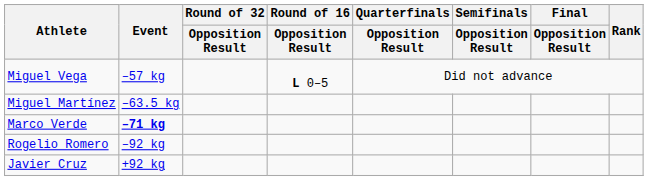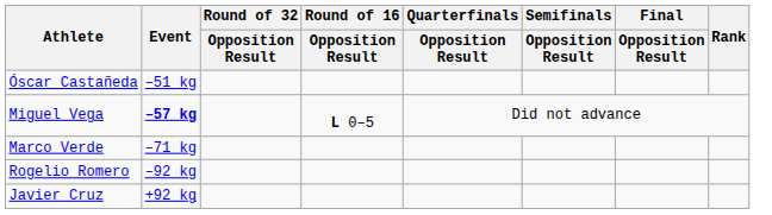 <table class=wikitable style=font-size:90%;text-align:center>
 <tr>
 <th rowspan=2>Athlete</th>
 <th rowspan=2>Event</th>
 <th>Round of 32</th>
 <th>Round of 16</th>
 <th>Quarterfinals</th>
 <th>Semifinals</th>
 <th>Final</th>
 <th rowspan="2">Rank</th>
 </tr>
 <tr>
 <th>Opposition<br>Result</th>
 <th>Opposition<br>Result</th>
 <th>Opposition<br>Result</th>
 <th>Opposition<br>Result</th>
 <th>Opposition<br>Result</th>
 </tr>
-<tr>
-<td align=left><a href='#'>Miguel Vega</a></td>
-<td align=left><a href='#'>–57 kg</a></td>
-<td></td>
-<td><br><strong>L</strong> 0–5</td>
-<td colspan=4>Did not advance</td>
-</tr>
-<tr>
-<td align=left><a href='#'>Miguel Martínez</a></td>
-<td align=left><a href='#'>–63.5 kg</a></td>
+<tr align=center>
+<td align=left><a href='#'>Óscar Castañeda</a></td>
+<td align=left><a href='#'>–51 kg</a></td>
 <td></td>
 <td></td>
 <td></td>
 <td></td>
 <td></td>
 <td></td>
 </tr>
 <tr>
+<td align=left><a href='#'>Miguel Vega</a></td>
+<td align=left><strong><a href='#'>–57 kg</a></strong></td>
+<td></td>
+<td><br><strong>L</strong> 0–5</td>
+<td colspan=4>Did not advance</td>
+</tr>
+<tr>
 <td align=left><a href='#'>Marco Verde</a></td>
-<td align=left><strong><a href='#'>–71 kg</a></strong></td>
+<td align=left><a href='#'>–71 kg</a></td>
 <td></td>
 <td></td>
 <td></td>
 <td></td>
 <td></td>
 <td></td>
 </tr>
 <tr>
 <td align=left><a href='#'>Rogelio Romero</a></td>
 <td align=left><a href='#'>–92 kg</a></td>
 <td></td>
 <td></td>
 <td></td>
 <td></td>
 <td></td>
 <td></td>
 </tr>
 <tr>
 <td align=left><a href='#'>Javier Cruz</a></td>
 <td align=left><a href='#'>+92 kg</a></td>
 <td></td>
 <td></td>
 <td></td>
 <td></td>
 <td></td>
 <td></td>
 </tr>
 </table>
